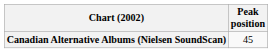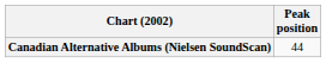 <table class="wikitable plainrowheaders" style="text-align:center">
 <tr>
 <th scope="col">Chart (2002)</th>
 <th scope="col">Peak<br>position</th>
 </tr>
 <tr>
 <th scope="row">Canadian Alternative Albums (Nielsen SoundScan)</th>
-<td>45</td>
+<td>44</td>
 </tr>
 </table>
